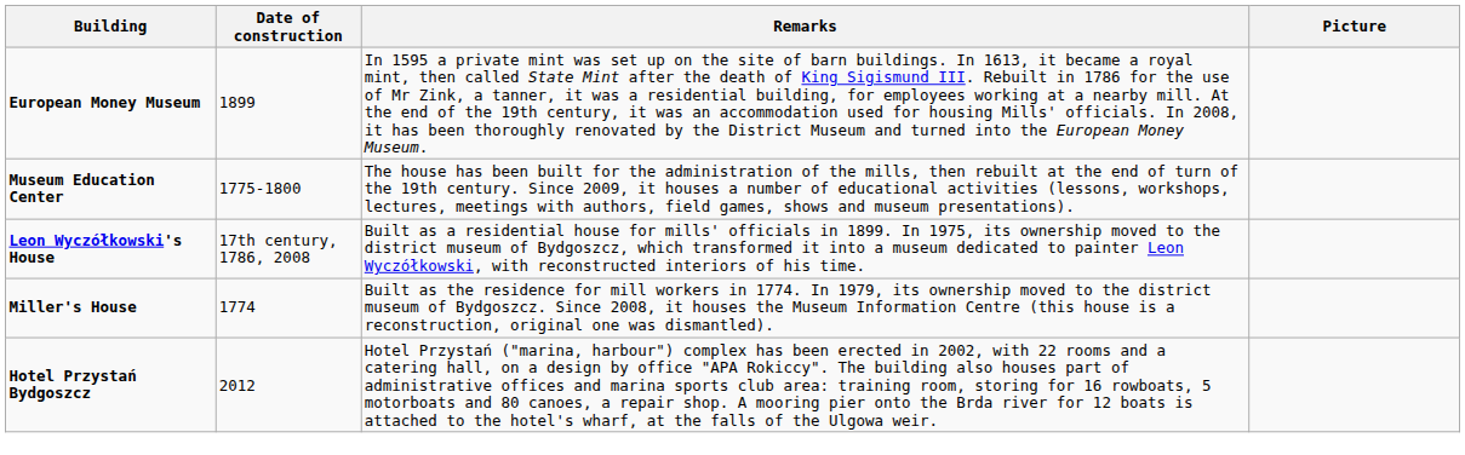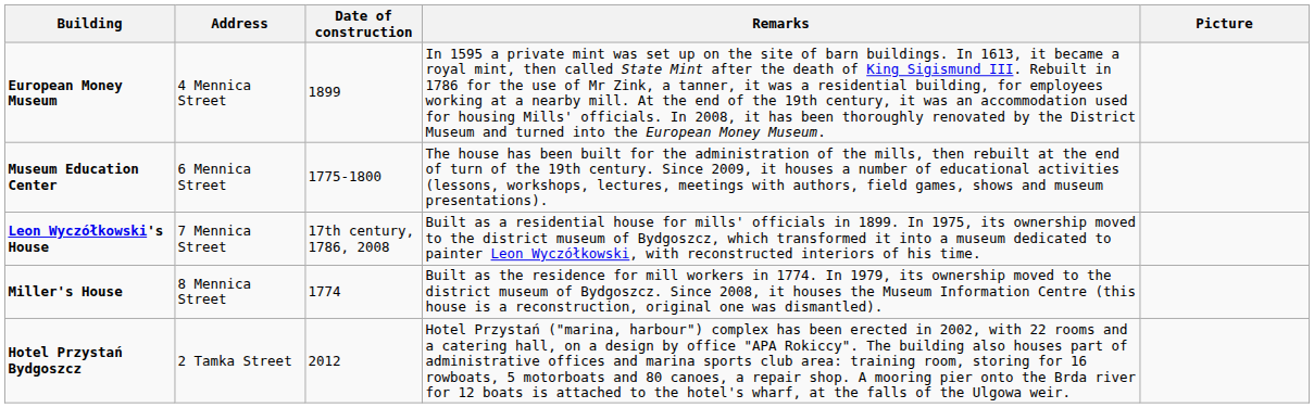 <table class="wikitable">
 <tr>
 <th width=13%>Building</th>
+<th width=10%>Address</th>
 <th width=9%>Date of construction</th>
 <th width=55%>Remarks</th>
 <th width=13%>Picture</th>
 </tr>
 <tr ----bgcolor="#EFEFEF">
 <td><strong>European Money Museum</strong></td>
+<td>4 Mennica Street</td>
 <td>1899</td>
 <td>In 1595 a private mint was set up on the site of barn buildings. In 1613, it became a royal mint, then called <em>State Mint</em> after the death of <a href='#'>King Sigismund III</a>. Rebuilt in 1786 for the use of Mr Zink, a tanner, it was a residential building, for employees working at a nearby mill. At the end of the 19th century, it was an accommodation used for housing Mills' officials. In 2008, it has been thoroughly renovated by the District Museum and turned into the <em>European Money Museum</em>.</td>
 <td> </td>
 </tr>
 <tr ---->
 <td><strong>Museum Education Center</strong></td>
+<td>6 Mennica Street</td>
 <td>1775-1800</td>
 <td>The house has been built for the administration of the mills, then rebuilt at the end of turn of the 19th century. Since 2009, it houses a number of educational activities (lessons, workshops, lectures, meetings with authors, field games, shows and museum presentations).</td>
 <td> </td>
 </tr>
 <tr ----bgcolor="#EFEFEF">
 <td><strong><a href='#'>Leon Wyczółkowski</a>'s House</strong></td>
+<td>7 Mennica Street</td>
 <td>17th century, 1786, 2008</td>
 <td>Built as a residential house for mills' officials in 1899. In 1975, its ownership moved to the district museum of Bydgoszcz, which transformed it into a museum dedicated to painter <a href='#'>Leon Wyczółkowski</a>, with reconstructed interiors of his time.</td>
 <td> </td>
 </tr>
 <tr ---->
 <td><strong>Miller's House</strong></td>
+<td>8 Mennica Street</td>
 <td>1774</td>
 <td>Built as the residence for mill workers in 1774. In 1979, its ownership moved to the district museum of Bydgoszcz. Since 2008, it houses the Museum Information Centre (this house is a reconstruction, original one was dismantled).</td>
 <td></td>
 </tr>
 <tr ----bgcolor="#EFEFEF">
 <td><strong>Hotel Przystań Bydgoszcz</strong></td>
+<td>2 Tamka Street</td>
 <td>2012</td>
 <td>Hotel Przystań ("marina, harbour") complex has been erected in 2002, with 22 rooms and a catering hall, on a design by office "APA Rokiccy". The building also houses part of administrative offices and marina sports club area: training room, storing for 16 rowboats, 5 motorboats and 80 canoes, a repair shop. A mooring pier onto the Brda river for 12 boats is attached to the hotel's wharf, at the falls of the Ulgowa weir.</td>
 <td> </td>
 </tr>
 </table>
